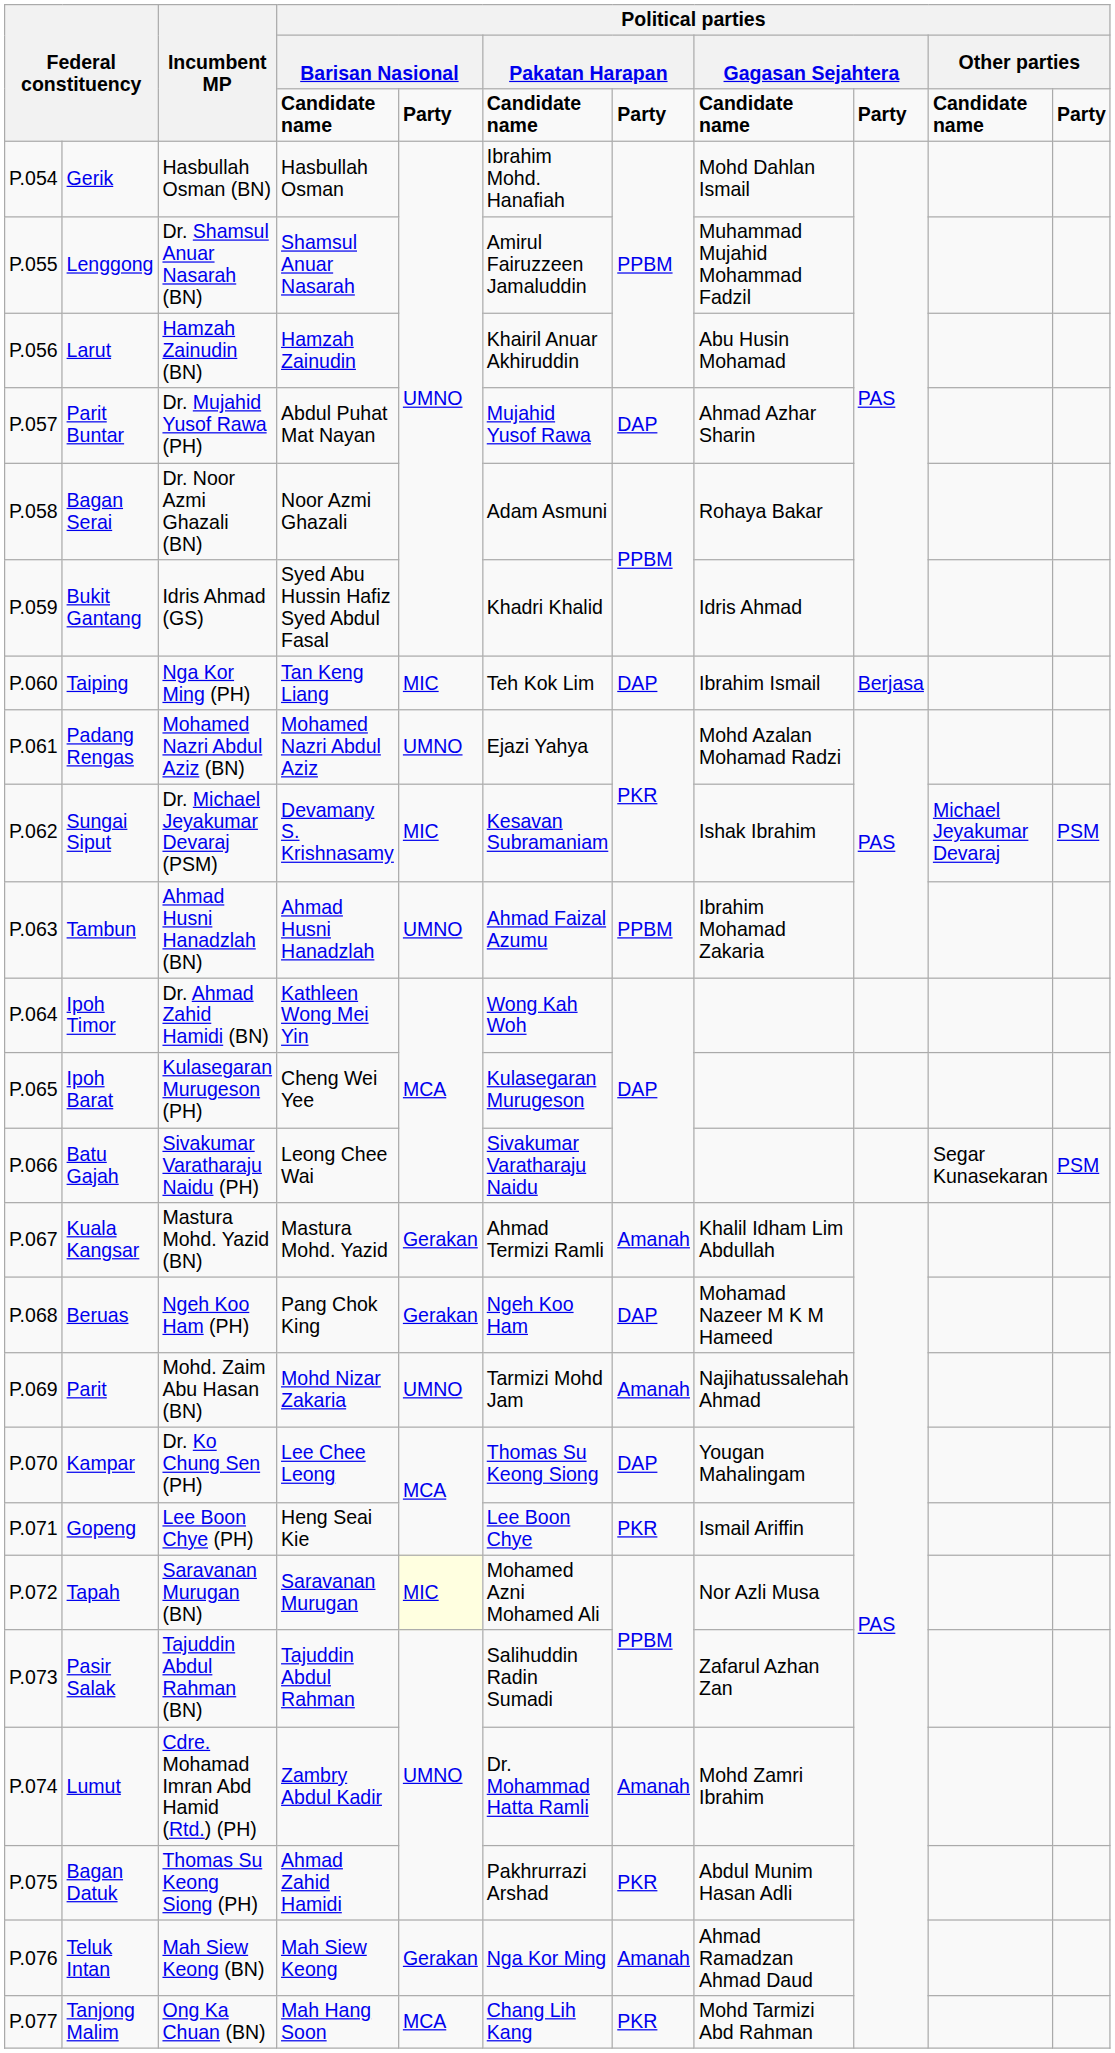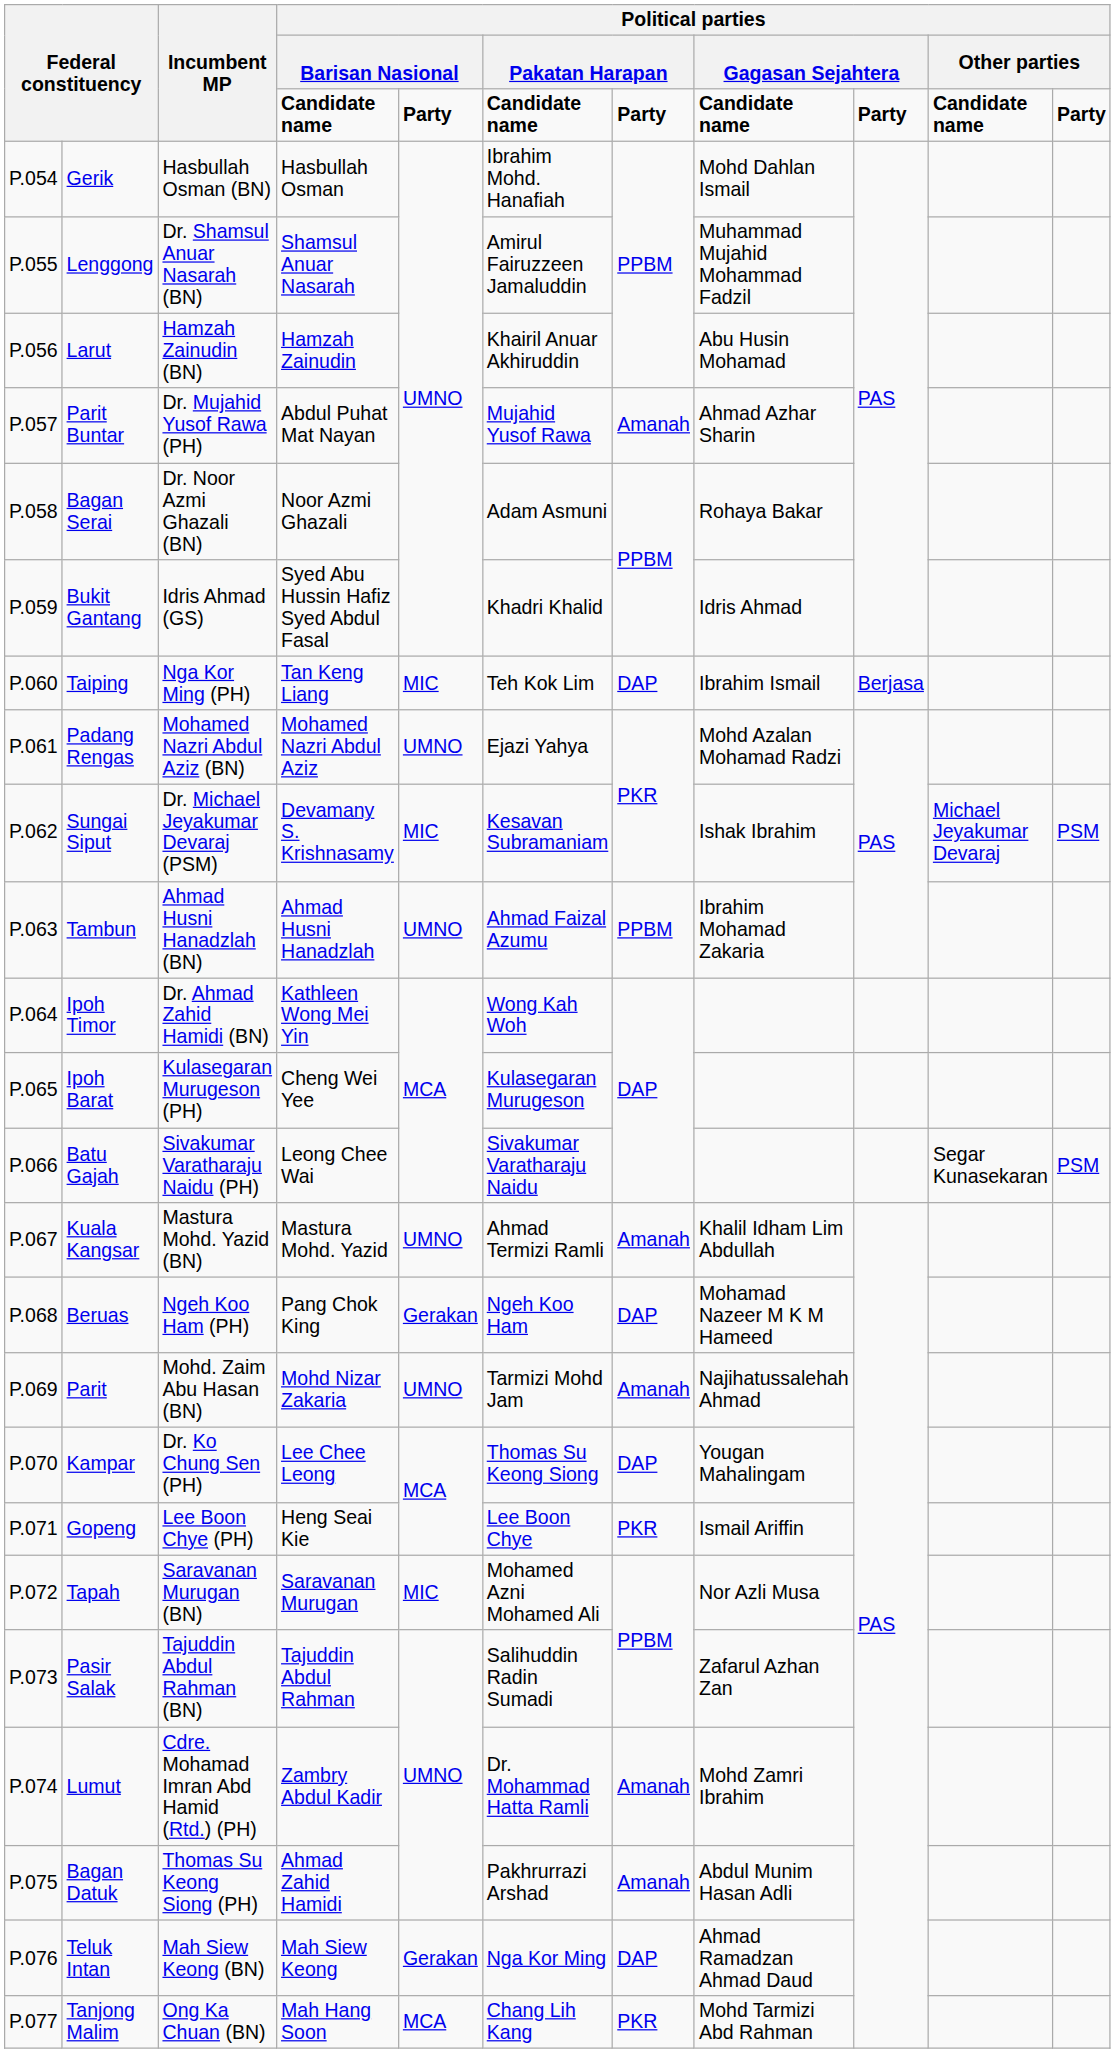 <table class="wikitable mw-collapsible mw-collapsed">
 <tr>
 <th rowspan="3" colspan="2">Federal constituency</th>
 <th rowspan="3">Incumbent MP</th>
 <th colspan="8">Political parties</th>
 </tr>
 <tr>
 <th colspan="2"><br><a href='#'>Barisan Nasional</a></th>
 <th colspan="2"><br><a href='#'>Pakatan Harapan</a></th>
 <th colspan="2"><br><a href='#'>Gagasan Sejahtera</a></th>
 <th colspan="2">Other parties</th>
 </tr>
 <tr>
 <td><strong>Candidate name</strong></td>
 <td><strong>Party</strong></td>
 <td><strong>Candidate name</strong></td>
 <td><strong>Party</strong></td>
 <td><strong>Candidate name</strong></td>
 <td><strong>Party</strong></td>
 <td><strong>Candidate name</strong></td>
 <td><strong>Party</strong></td>
 </tr>
 <tr>
 <td>P.054</td>
 <td><a href='#'>Gerik</a></td>
 <td>Hasbullah Osman (BN)</td>
 <td>Hasbullah Osman</td>
 <td rowspan="6"><a href='#'>UMNO</a></td>
 <td>Ibrahim Mohd. Hanafiah</td>
 <td rowspan="3"><a href='#'>PPBM</a></td>
 <td>Mohd Dahlan Ismail</td>
 <td rowspan="6"><a href='#'>PAS</a></td>
 <td></td>
 <td></td>
 </tr>
 <tr>
 <td>P.055</td>
 <td><a href='#'>Lenggong</a></td>
 <td>Dr. <a href='#'>Shamsul Anuar Nasarah</a> (BN)</td>
 <td><a href='#'>Shamsul Anuar Nasarah</a></td>
 <td>Amirul Fairuzzeen Jamaluddin</td>
 <td>Muhammad Mujahid Mohammad Fadzil</td>
 <td></td>
 <td></td>
 </tr>
 <tr>
 <td>P.056</td>
 <td><a href='#'>Larut</a></td>
 <td><a href='#'>Hamzah Zainudin</a> (BN)</td>
 <td><a href='#'>Hamzah Zainudin</a></td>
 <td>Khairil Anuar Akhiruddin</td>
 <td>Abu Husin Mohamad</td>
 <td></td>
 <td></td>
 </tr>
 <tr>
 <td>P.057</td>
 <td><a href='#'>Parit Buntar</a></td>
 <td>Dr. <a href='#'>Mujahid Yusof Rawa</a> (PH)</td>
 <td>Abdul Puhat Mat Nayan</td>
 <td><a href='#'>Mujahid Yusof Rawa</a></td>
-<td><a href='#'>DAP</a></td>
+<td><a href='#'>Amanah</a></td>
 <td>Ahmad Azhar Sharin</td>
 <td></td>
 <td></td>
 </tr>
 <tr>
 <td>P.058</td>
 <td><a href='#'>Bagan Serai</a></td>
 <td>Dr. Noor Azmi Ghazali (BN)</td>
 <td>Noor Azmi Ghazali</td>
 <td>Adam Asmuni</td>
 <td rowspan="2"><a href='#'>PPBM</a></td>
 <td>Rohaya Bakar</td>
 <td></td>
 <td></td>
 </tr>
 <tr>
 <td>P.059</td>
 <td><a href='#'>Bukit Gantang</a></td>
 <td>Idris Ahmad (GS)</td>
 <td>Syed Abu Hussin Hafiz Syed Abdul Fasal</td>
 <td>Khadri Khalid</td>
 <td>Idris Ahmad</td>
 <td></td>
 <td></td>
 </tr>
 <tr>
 <td>P.060</td>
 <td><a href='#'>Taiping</a></td>
 <td><a href='#'>Nga Kor Ming</a> (PH)</td>
 <td><a href='#'>Tan Keng Liang</a></td>
 <td><a href='#'>MIC</a></td>
 <td>Teh Kok Lim</td>
 <td><a href='#'>DAP</a></td>
 <td>Ibrahim Ismail</td>
 <td><a href='#'>Berjasa</a></td>
 <td></td>
 <td></td>
 </tr>
 <tr>
 <td>P.061</td>
 <td><a href='#'>Padang Rengas</a></td>
 <td><a href='#'>Mohamed Nazri Abdul Aziz</a> (BN)</td>
 <td><a href='#'>Mohamed Nazri Abdul Aziz</a></td>
 <td><a href='#'>UMNO</a></td>
 <td>Ejazi Yahya</td>
 <td rowspan="2"><a href='#'>PKR</a></td>
 <td>Mohd Azalan Mohamad Radzi</td>
 <td rowspan="3"><a href='#'>PAS</a></td>
 <td></td>
 <td></td>
 </tr>
 <tr>
 <td>P.062</td>
 <td><a href='#'>Sungai Siput</a></td>
 <td>Dr. <a href='#'>Michael Jeyakumar Devaraj</a> (PSM)</td>
 <td><a href='#'>Devamany S. Krishnasamy</a></td>
 <td><a href='#'>MIC</a></td>
 <td><a href='#'>Kesavan Subramaniam</a></td>
 <td>Ishak Ibrahim</td>
 <td><a href='#'>Michael Jeyakumar Devaraj</a></td>
 <td><a href='#'>PSM</a></td>
 </tr>
 <tr>
 <td>P.063</td>
 <td><a href='#'>Tambun</a></td>
 <td><a href='#'>Ahmad Husni Hanadzlah</a> (BN)</td>
 <td><a href='#'>Ahmad Husni Hanadzlah</a></td>
 <td><a href='#'>UMNO</a></td>
 <td><a href='#'>Ahmad Faizal Azumu</a></td>
 <td><a href='#'>PPBM</a></td>
 <td>Ibrahim Mohamad Zakaria</td>
 <td></td>
 <td></td>
 </tr>
 <tr>
 <td>P.064</td>
 <td><a href='#'>Ipoh Timor</a></td>
 <td>Dr. <a href='#'>Ahmad Zahid Hamidi</a> (BN)</td>
 <td><a href='#'>Kathleen Wong Mei Yin</a></td>
 <td rowspan="3"><a href='#'>MCA</a></td>
 <td><a href='#'>Wong Kah Woh</a></td>
 <td rowspan="3"><a href='#'>DAP</a></td>
 <td></td>
 <td></td>
 <td></td>
 <td></td>
 </tr>
 <tr>
 <td>P.065</td>
 <td><a href='#'>Ipoh Barat</a></td>
 <td><a href='#'>Kulasegaran Murugeson</a> (PH)</td>
 <td>Cheng Wei Yee</td>
 <td><a href='#'>Kulasegaran Murugeson</a></td>
 <td></td>
 <td></td>
 <td></td>
 <td></td>
 </tr>
 <tr>
 <td>P.066</td>
 <td><a href='#'>Batu Gajah</a></td>
 <td><a href='#'>Sivakumar Varatharaju Naidu</a> (PH)</td>
 <td>Leong Chee Wai</td>
 <td><a href='#'>Sivakumar Varatharaju Naidu</a></td>
 <td></td>
 <td></td>
 <td>Segar Kunasekaran</td>
 <td><a href='#'>PSM</a></td>
 </tr>
 <tr>
 <td>P.067</td>
 <td><a href='#'>Kuala Kangsar</a></td>
 <td>Mastura Mohd. Yazid (BN)</td>
 <td>Mastura Mohd. Yazid</td>
-<td><a href='#'>Gerakan</a></td>
+<td><a href='#'>UMNO</a></td>
 <td>Ahmad Termizi Ramli</td>
 <td><a href='#'>Amanah</a></td>
 <td>Khalil Idham Lim Abdullah</td>
 <td rowspan="11"><a href='#'>PAS</a></td>
 <td></td>
 <td></td>
 </tr>
 <tr>
 <td>P.068</td>
 <td><a href='#'>Beruas</a></td>
 <td><a href='#'>Ngeh Koo Ham</a> (PH)</td>
 <td>Pang Chok King</td>
 <td><a href='#'>Gerakan</a></td>
 <td><a href='#'>Ngeh Koo Ham</a></td>
 <td><a href='#'>DAP</a></td>
 <td>Mohamad Nazeer M K M Hameed</td>
 <td></td>
 <td></td>
 </tr>
 <tr>
 <td>P.069</td>
 <td><a href='#'>Parit</a></td>
 <td>Mohd. Zaim Abu Hasan (BN)</td>
 <td><a href='#'>Mohd Nizar Zakaria</a></td>
 <td><a href='#'>UMNO</a></td>
 <td>Tarmizi Mohd Jam</td>
 <td><a href='#'>Amanah</a></td>
 <td>Najihatussalehah Ahmad</td>
 <td></td>
 <td></td>
 </tr>
 <tr>
 <td>P.070</td>
 <td><a href='#'>Kampar</a></td>
 <td>Dr. <a href='#'>Ko Chung Sen</a> (PH)</td>
 <td><a href='#'>Lee Chee Leong</a></td>
 <td rowspan="2"><a href='#'>MCA</a></td>
 <td><a href='#'>Thomas Su Keong Siong</a></td>
 <td><a href='#'>DAP</a></td>
 <td>Yougan Mahalingam</td>
 <td></td>
 <td></td>
 </tr>
 <tr>
 <td>P.071</td>
 <td><a href='#'>Gopeng</a></td>
 <td><a href='#'>Lee Boon Chye</a> (PH)</td>
 <td>Heng Seai Kie</td>
 <td><a href='#'>Lee Boon Chye</a></td>
 <td><a href='#'>PKR</a></td>
 <td>Ismail Ariffin</td>
 <td></td>
 <td></td>
 </tr>
 <tr>
 <td>P.072</td>
 <td><a href='#'>Tapah</a></td>
 <td><a href='#'>Saravanan Murugan</a> (BN)</td>
 <td><a href='#'>Saravanan Murugan</a></td>
-<td style="background: lightyellow;"><a href='#'>MIC</a></td>
+<td><a href='#'>MIC</a></td>
 <td>Mohamed Azni Mohamed Ali</td>
 <td rowspan="2"><a href='#'>PPBM</a></td>
 <td>Nor Azli Musa</td>
 <td></td>
 <td></td>
 </tr>
 <tr>
 <td>P.073</td>
 <td><a href='#'>Pasir Salak</a></td>
 <td><a href='#'>Tajuddin Abdul Rahman</a> (BN)</td>
 <td><a href='#'>Tajuddin Abdul Rahman</a></td>
 <td rowspan="3"><a href='#'>UMNO</a></td>
 <td>Salihuddin Radin Sumadi</td>
 <td>Zafarul Azhan Zan</td>
 <td></td>
 <td></td>
 </tr>
 <tr>
 <td>P.074</td>
 <td><a href='#'>Lumut</a></td>
 <td><a href='#'>Cdre.</a> Mohamad Imran Abd Hamid (<a href='#'>Rtd.</a>) (PH)</td>
 <td><a href='#'>Zambry Abdul Kadir</a></td>
 <td>Dr. <a href='#'>Mohammad Hatta Ramli</a></td>
 <td><a href='#'>Amanah</a></td>
 <td>Mohd Zamri Ibrahim</td>
 <td></td>
 <td></td>
 </tr>
 <tr>
 <td>P.075</td>
 <td><a href='#'>Bagan Datuk</a></td>
 <td><a href='#'>Thomas Su Keong Siong</a> (PH)</td>
 <td><a href='#'>Ahmad Zahid Hamidi</a></td>
 <td>Pakhrurrazi Arshad</td>
-<td><a href='#'>PKR</a></td>
+<td><a href='#'>Amanah</a></td>
 <td>Abdul Munim Hasan Adli</td>
 <td></td>
 <td></td>
 </tr>
 <tr>
 <td>P.076</td>
 <td><a href='#'>Teluk Intan</a></td>
 <td><a href='#'>Mah Siew Keong</a> (BN)</td>
 <td><a href='#'>Mah Siew Keong</a></td>
 <td><a href='#'>Gerakan</a></td>
 <td><a href='#'>Nga Kor Ming</a></td>
-<td><a href='#'>Amanah</a></td>
+<td><a href='#'>DAP</a></td>
 <td>Ahmad Ramadzan Ahmad Daud</td>
 <td></td>
 <td></td>
 </tr>
 <tr>
 <td>P.077</td>
 <td><a href='#'>Tanjong Malim</a></td>
 <td><a href='#'>Ong Ka Chuan</a> (BN)</td>
 <td><a href='#'>Mah Hang Soon</a></td>
 <td><a href='#'>MCA</a></td>
 <td><a href='#'>Chang Lih Kang</a></td>
 <td><a href='#'>PKR</a></td>
 <td>Mohd Tarmizi Abd Rahman</td>
 <td></td>
 <td></td>
 </tr>
 </table>
